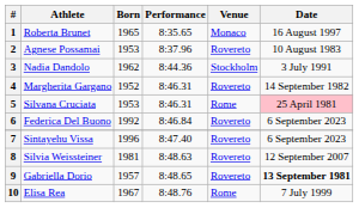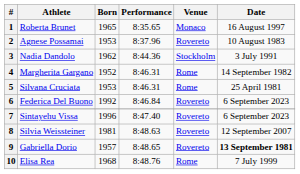 <table class="wikitable" style="font-size:90%; text-align:center;">
 <tr>
 <th>#</th>
 <th>Athlete</th>
 <th>Born</th>
 <th>Performance</th>
 <th>Venue</th>
 <th>Date</th>
 </tr>
 <tr>
 <th>1</th>
 <td align=left><a href='#'>Roberta Brunet</a></td>
 <td>1965</td>
 <td>8:35.65</td>
 <td align=left> <a href='#'>Monaco</a></td>
 <td>16 August 1997</td>
 </tr>
 <tr>
 <th>2</th>
 <td align=left><a href='#'>Agnese Possamai</a></td>
 <td>1953</td>
 <td>8:37.96</td>
 <td align=left> <a href='#'>Rovereto</a></td>
 <td>10 August 1983</td>
 </tr>
 <tr>
 <th>3</th>
 <td align=left><a href='#'>Nadia Dandolo</a></td>
 <td>1962</td>
 <td>8:44.36</td>
 <td align=left> <a href='#'>Stockholm</a></td>
 <td>3 July 1991</td>
 </tr>
 <tr>
 <th>4</th>
 <td align=left><a href='#'>Margherita Gargano</a></td>
 <td>1952</td>
 <td>8:46.31</td>
-<td align=left> <a href='#'>Rovereto</a></td>
+<td align=left> <a href='#'>Rome</a></td>
 <td>14 September 1982</td>
 </tr>
 <tr>
 <th>5</th>
 <td align=left><a href='#'>Silvana Cruciata</a></td>
 <td>1953</td>
 <td>8:46.31</td>
 <td align=left> <a href='#'>Rome</a></td>
-<td style="background: pink;">25 April 1981</td>
+<td>25 April 1981</td>
 </tr>
 <tr>
 <th>6</th>
 <td align=left><a href='#'>Federica Del Buono</a></td>
 <td>1992</td>
 <td>8:46.84</td>
 <td align=left> <a href='#'>Rovereto</a></td>
 <td>6 September 2023</td>
 </tr>
 <tr>
 </tr>
 <tr>
 <th>7</th>
 <td align=left><a href='#'>Sintayehu Vissa</a></td>
 <td>1996</td>
 <td>8:47.40</td>
 <td align=left> <a href='#'>Rovereto</a></td>
 <td>6 September 2023</td>
 </tr>
 <tr>
 <th>8</th>
 <td align=left><a href='#'>Silvia Weissteiner</a></td>
 <td>1981</td>
 <td>8:48.63</td>
 <td align=left> <a href='#'>Rovereto</a></td>
 <td>12 September 2007</td>
 </tr>
 <tr>
 <th>9</th>
 <td align=left><a href='#'>Gabriella Dorio</a></td>
 <td>1957</td>
 <td>8:48.65</td>
 <td align=left> <a href='#'>Rovereto</a></td>
 <td><strong>13 September 1981</strong></td>
 </tr>
 <tr>
 <th>10</th>
 <td align=left><a href='#'>Elisa Rea</a></td>
-<td>1967</td>
+<td>1968</td>
 <td>8:48.76</td>
 <td align=left> <a href='#'>Rome</a></td>
 <td>7 July 1999</td>
 </tr>
 </table>
